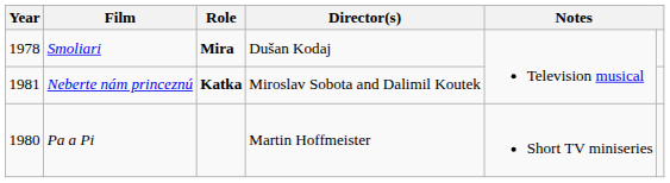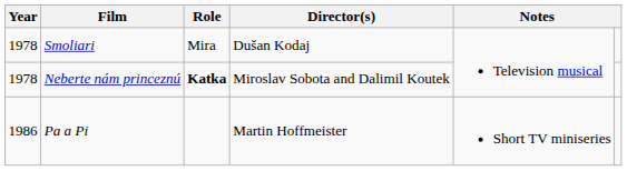 <table class=wikitable>
 <tr>
 <th>Year</th>
 <th>Film</th>
 <th>Role</th>
 <th>Director(s)</th>
 <th colspan=2>Notes</th>
 </tr>
 <tr>
 <td>1978</td>
 <td><em><a href='#'>Smoliari</a></em></td>
-<td><strong>Mira </strong></td>
+<td>Mira </td>
 <td>Dušan Kodaj</td>
 <td rowspan=2><br><ul><li>Television <a href='#'>musical</a></li></ul></td>
 <td align=center></td>
 </tr>
 <tr>
-<td>1981</td>
+<td>1978</td>
 <td><em><a href='#'>Neberte nám princeznú</a></em></td>
 <td><strong>Katka</strong></td>
 <td>Miroslav Sobota and Dalimil Koutek</td>
 <td align=center></td>
 </tr>
 <tr>
-<td>1980</td>
+<td>1986</td>
 <td><em>Pa a Pi</em></td>
 <td></td>
 <td>Martin Hoffmeister</td>
 <td><br><ul><li>Short TV miniseries</li></ul></td>
 <td align=center></td>
 </tr>
 </table>
